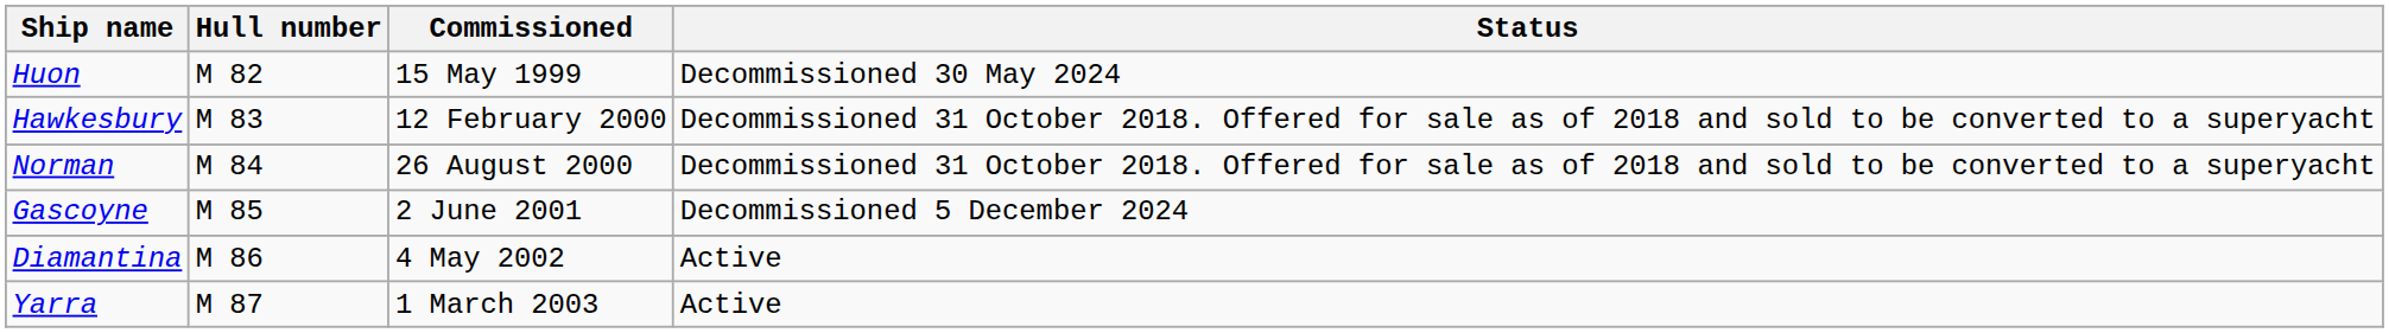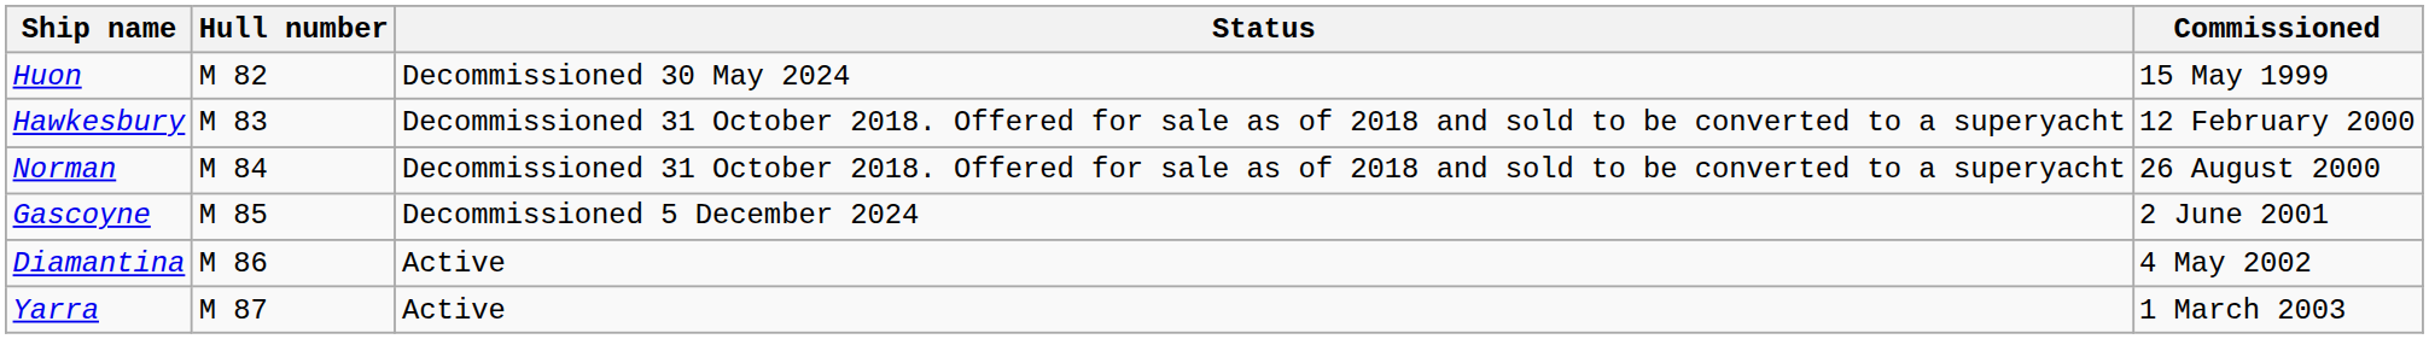 <table class="wikitable sortable">
 <tr>
 <th>Ship name</th>
 <th>Hull number</th>
+<th>Status</th>
 <th>Commissioned</th>
-<th>Status</th>
 </tr>
 <tr>
 <td><a href='#'><em>Huon</em></a></td>
 <td>M 82</td>
+<td>Decommissioned 30 May 2024</td>
 <td>15 May 1999</td>
-<td>Decommissioned 30 May 2024</td>
 </tr>
 <tr>
 <td><a href='#'><em>Hawkesbury</em></a></td>
 <td>M 83</td>
+<td>Decommissioned 31 October 2018. Offered for sale as of 2018 and sold to be converted to a superyacht </td>
 <td>12 February 2000</td>
-<td>Decommissioned 31 October 2018. Offered for sale as of 2018 and sold to be converted to a superyacht </td>
 </tr>
 <tr>
 <td><a href='#'><em>Norman</em></a></td>
 <td>M 84</td>
+<td>Decommissioned 31 October 2018. Offered for sale as of 2018 and sold to be converted to a superyacht </td>
 <td>26 August 2000</td>
-<td>Decommissioned 31 October 2018. Offered for sale as of 2018 and sold to be converted to a superyacht </td>
 </tr>
 <tr>
 <td><a href='#'><em>Gascoyne</em></a></td>
 <td>M 85</td>
+<td>Decommissioned 5 December 2024</td>
 <td>2 June 2001</td>
-<td>Decommissioned 5 December 2024</td>
 </tr>
 <tr>
 <td><a href='#'><em>Diamantina</em></a></td>
 <td>M 86</td>
+<td>Active</td>
 <td>4 May 2002</td>
-<td>Active</td>
 </tr>
 <tr>
 <td><a href='#'><em>Yarra</em></a></td>
 <td>M 87</td>
+<td>Active</td>
 <td>1 March 2003</td>
-<td>Active</td>
 </tr>
 </table>
